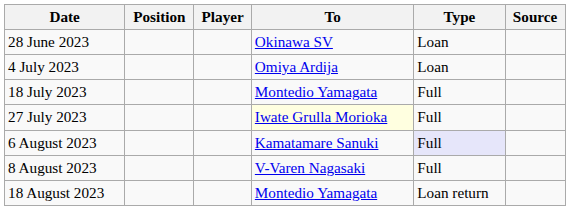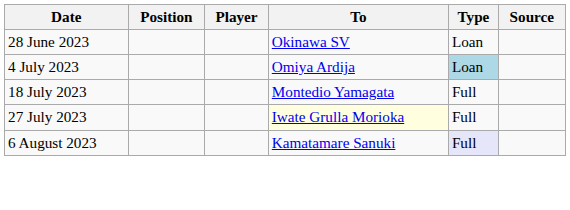 <table class="wikitable sortable" style="width:90%; text-align:center; font-size:95%; text-align:left;">
 <tr>
 <th>Date</th>
 <th>Position</th>
 <th>Player</th>
 <th>To</th>
 <th>Type</th>
 <th>Source</th>
 </tr>
 <tr>
 <td>28 June 2023</td>
 <td></td>
 <td></td>
 <td> <a href='#'>Okinawa SV</a></td>
 <td>Loan</td>
 <td></td>
 </tr>
 <tr>
 <td>4 July 2023</td>
 <td></td>
 <td></td>
 <td> <a href='#'>Omiya Ardija</a></td>
-<td>Loan</td>
+<td style="background: lightblue;">Loan</td>
 <td></td>
 </tr>
 <tr>
 <td>18 July 2023</td>
 <td></td>
 <td></td>
 <td> <a href='#'>Montedio Yamagata</a></td>
 <td>Full</td>
 <td></td>
 </tr>
 <tr>
 <td>27 July 2023</td>
 <td></td>
 <td></td>
 <td style="background: lightyellow;"> <a href='#'>Iwate Grulla Morioka</a></td>
 <td>Full</td>
 <td></td>
 </tr>
 <tr>
 <td>6 August 2023</td>
 <td></td>
 <td></td>
 <td> <a href='#'>Kamatamare Sanuki</a></td>
 <td style="background: lavender;">Full</td>
 <td></td>
 </tr>
-<tr>
-<td>8 August 2023</td>
-<td></td>
-<td></td>
-<td> <a href='#'>V-Varen Nagasaki</a></td>
-<td>Full</td>
-<td></td>
-</tr>
-<tr>
-<td>18 August 2023</td>
-<td></td>
-<td></td>
-<td> <a href='#'>Montedio Yamagata</a></td>
-<td>Loan return</td>
-<td></td>
-</tr>
 </table>
